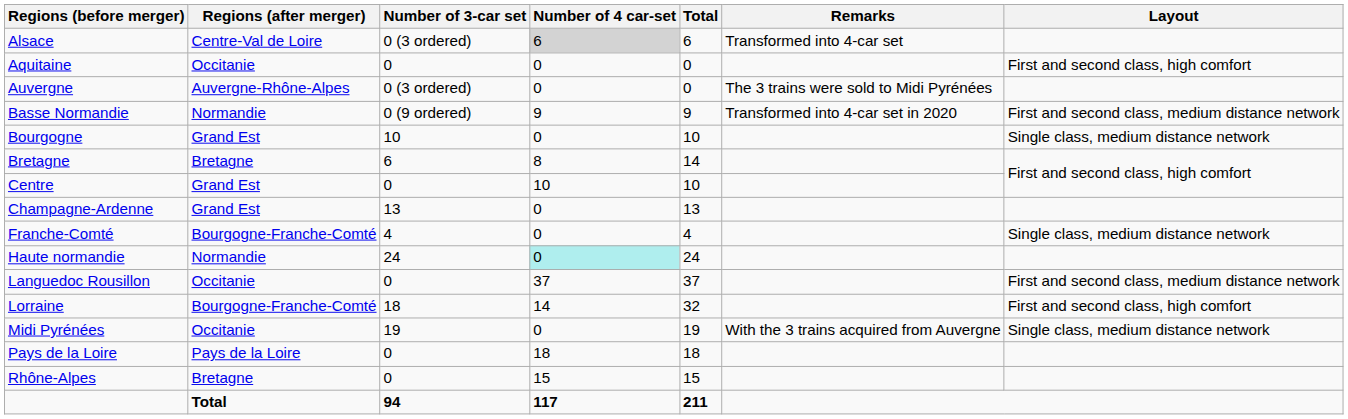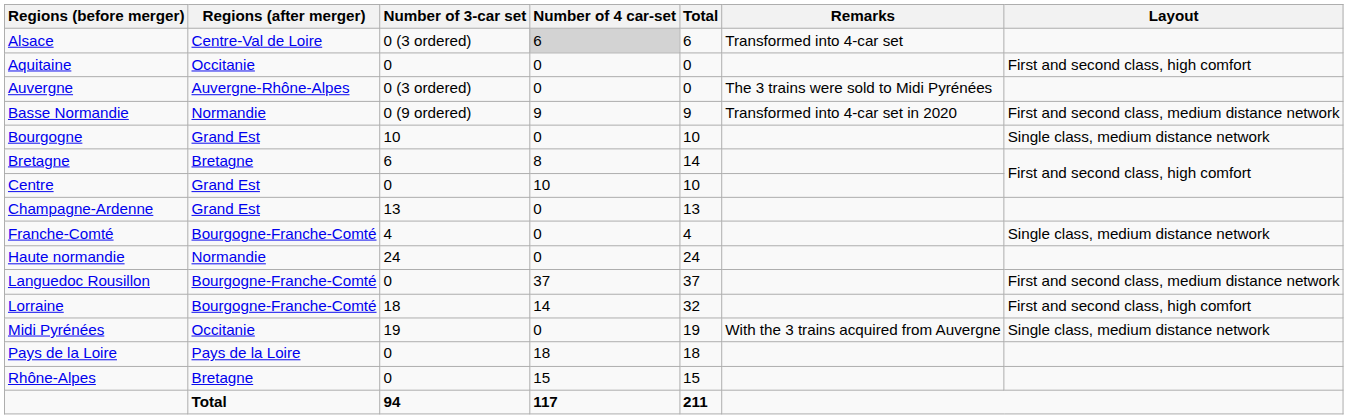 <table class="wikitable sortable mw-collapsible">
 <tr>
 <th>Regions (before merger)</th>
 <th>Regions (after merger)</th>
 <th>Number of 3-car set</th>
 <th>Number of 4 car-set</th>
 <th>Total</th>
 <th>Remarks</th>
 <th>Layout</th>
 </tr>
 <tr>
 <td><a href='#'>Alsace</a></td>
 <td><a href='#'>Centre-Val de Loire</a></td>
 <td>0 (3 ordered)</td>
 <td style="background: lightgrey;">6</td>
 <td>6</td>
 <td>Transformed into 4-car set</td>
 <td></td>
 </tr>
 <tr>
 <td><a href='#'>Aquitaine</a></td>
 <td><a href='#'>Occitanie</a></td>
 <td>0</td>
 <td>0</td>
 <td>0</td>
 <td></td>
 <td>First and second class, high comfort</td>
 </tr>
 <tr>
 <td><a href='#'>Auvergne</a></td>
 <td><a href='#'>Auvergne-Rhône-Alpes</a></td>
 <td>0 (3 ordered)</td>
 <td>0</td>
 <td>0</td>
 <td>The 3 trains were sold to Midi Pyrénées</td>
 <td></td>
 </tr>
 <tr>
 <td><a href='#'>Basse Normandie</a></td>
 <td><a href='#'>Normandie</a></td>
 <td>0 (9 ordered)</td>
 <td>9</td>
 <td>9</td>
 <td>Transformed into 4-car set in 2020</td>
 <td>First and second class,  medium distance network</td>
 </tr>
 <tr>
 <td><a href='#'>Bourgogne</a></td>
 <td><a href='#'>Grand Est</a></td>
 <td>10</td>
 <td>0</td>
 <td>10</td>
 <td></td>
 <td>Single class,  medium distance network</td>
 </tr>
 <tr>
 <td><a href='#'>Bretagne</a></td>
 <td><a href='#'>Bretagne</a></td>
 <td>6</td>
 <td>8</td>
 <td>14</td>
 <td></td>
 <td rowspan="2">First and second class, high comfort</td>
 </tr>
 <tr>
 <td><a href='#'>Centre</a></td>
 <td><a href='#'>Grand Est</a></td>
 <td>0</td>
 <td>10</td>
 <td>10</td>
 <td></td>
 </tr>
 <tr>
 <td><a href='#'>Champagne-Ardenne</a></td>
 <td><a href='#'>Grand Est</a></td>
 <td>13</td>
 <td>0</td>
 <td>13</td>
 <td></td>
 <td></td>
 </tr>
 <tr>
 <td><a href='#'>Franche-Comté</a></td>
 <td><a href='#'>Bourgogne-Franche-Comté</a></td>
 <td>4</td>
 <td>0</td>
 <td>4</td>
 <td></td>
 <td>Single class,  medium distance network</td>
 </tr>
 <tr>
 <td><a href='#'>Haute normandie</a></td>
 <td><a href='#'>Normandie</a></td>
 <td>24</td>
-<td style="background: paleturquoise;">0</td>
+<td>0</td>
 <td>24</td>
 <td></td>
 <td></td>
 </tr>
 <tr>
 <td><a href='#'>Languedoc Rousillon</a></td>
-<td><a href='#'>Occitanie</a></td>
+<td><a href='#'>Bourgogne-Franche-Comté</a></td>
 <td>0</td>
 <td>37</td>
 <td>37</td>
 <td></td>
 <td>First and second class,  medium distance network</td>
 </tr>
 <tr>
 <td><a href='#'>Lorraine</a></td>
 <td><a href='#'>Bourgogne-Franche-Comté</a></td>
 <td>18</td>
 <td>14</td>
 <td>32</td>
 <td></td>
 <td>First and second class, high comfort</td>
 </tr>
 <tr>
 <td><a href='#'>Midi Pyrénées</a></td>
 <td><a href='#'>Occitanie</a></td>
 <td>19</td>
 <td>0</td>
 <td>19</td>
 <td>With the 3 trains acquired from Auvergne</td>
 <td>Single class,  medium distance network</td>
 </tr>
 <tr>
 <td><a href='#'>Pays de la Loire</a></td>
 <td><a href='#'>Pays de la Loire</a></td>
 <td>0</td>
 <td>18</td>
 <td>18</td>
 <td></td>
 <td></td>
 </tr>
 <tr>
 <td><a href='#'>Rhône-Alpes</a></td>
 <td><a href='#'>Bretagne</a></td>
 <td>0</td>
 <td>15</td>
 <td>15</td>
 <td></td>
 <td></td>
 </tr>
 <tr>
 <td></td>
 <td><strong>Total</strong></td>
 <td><strong>94</strong></td>
 <td><strong>117</strong></td>
 <td><strong>211</strong></td>
 <td colspan="2"></td>
 </tr>
 </table>
